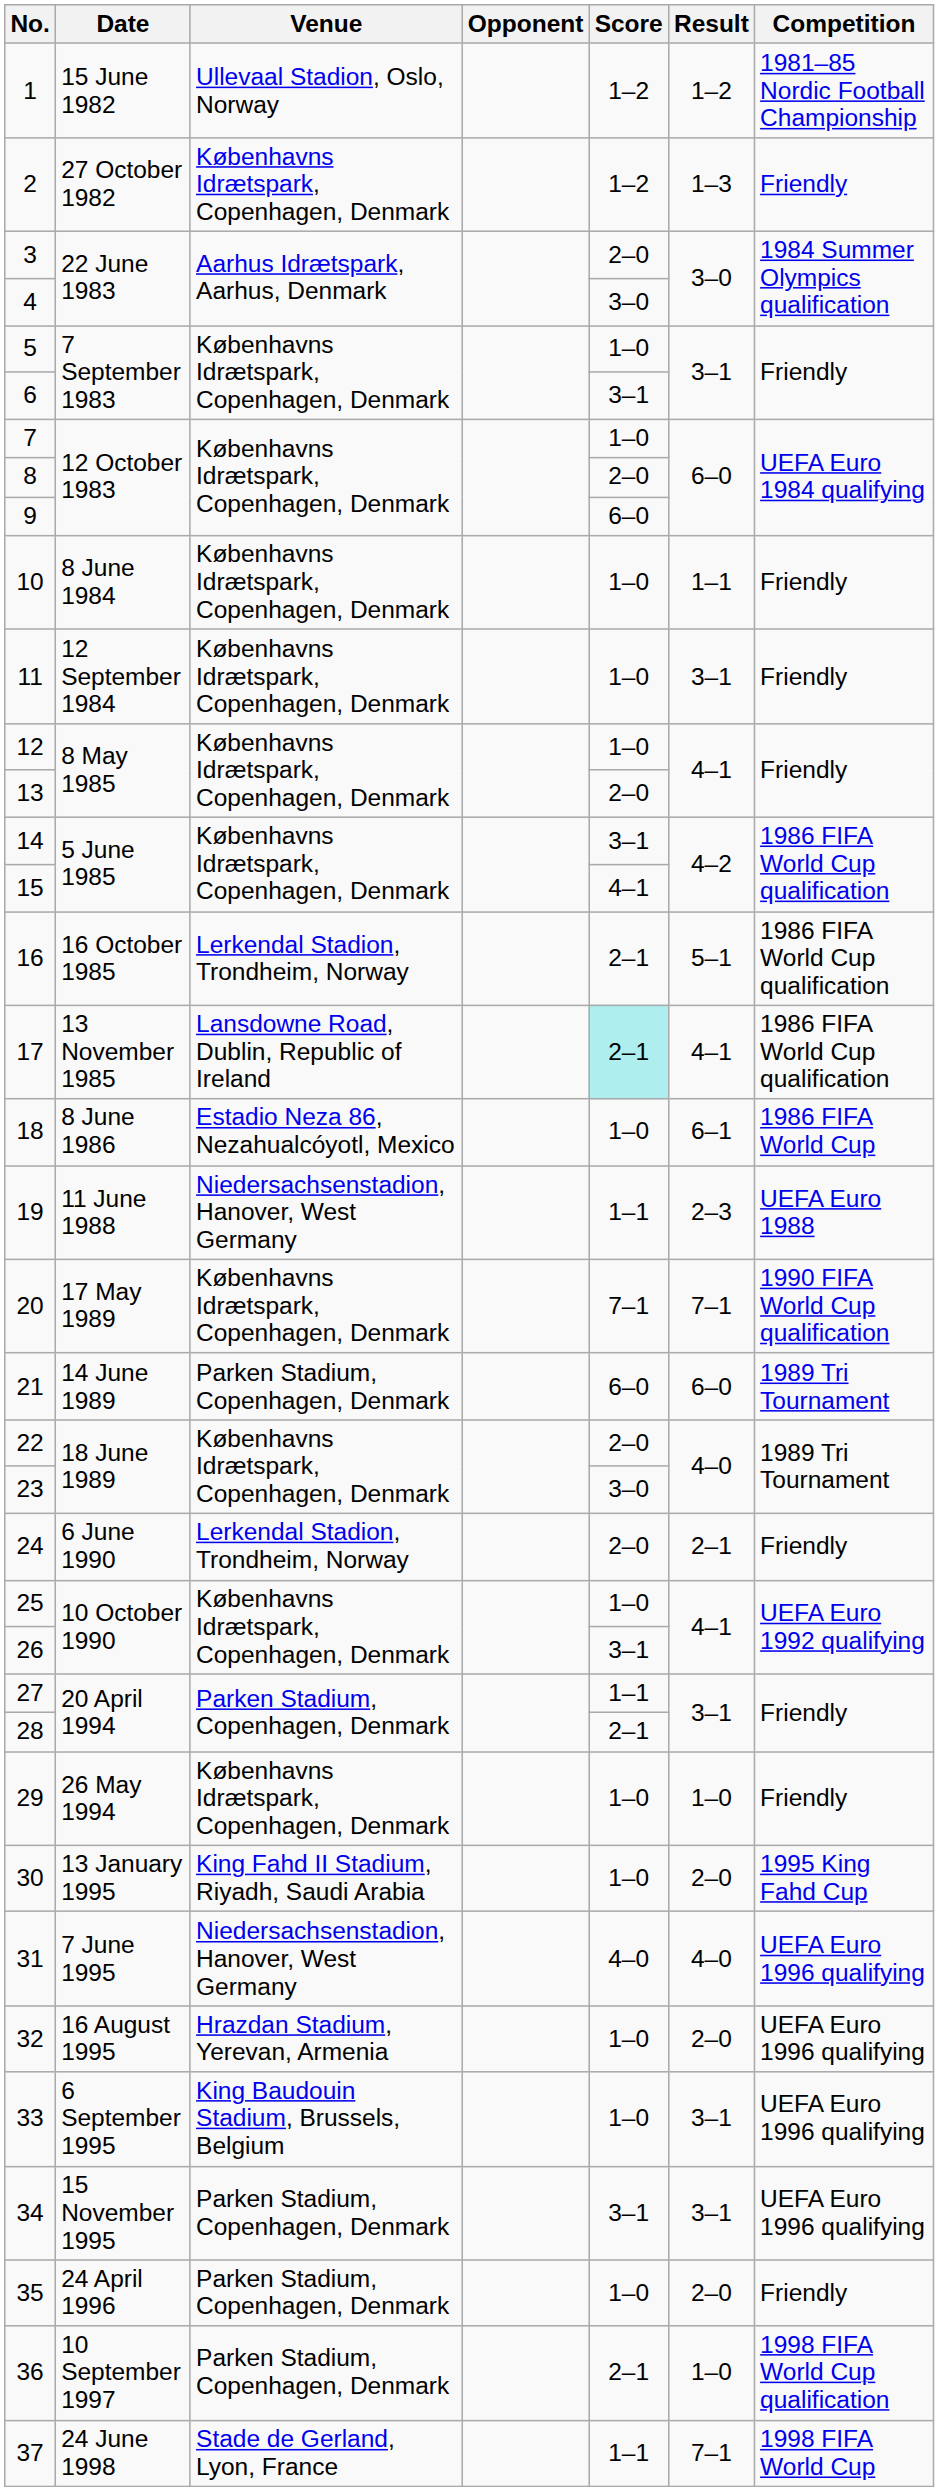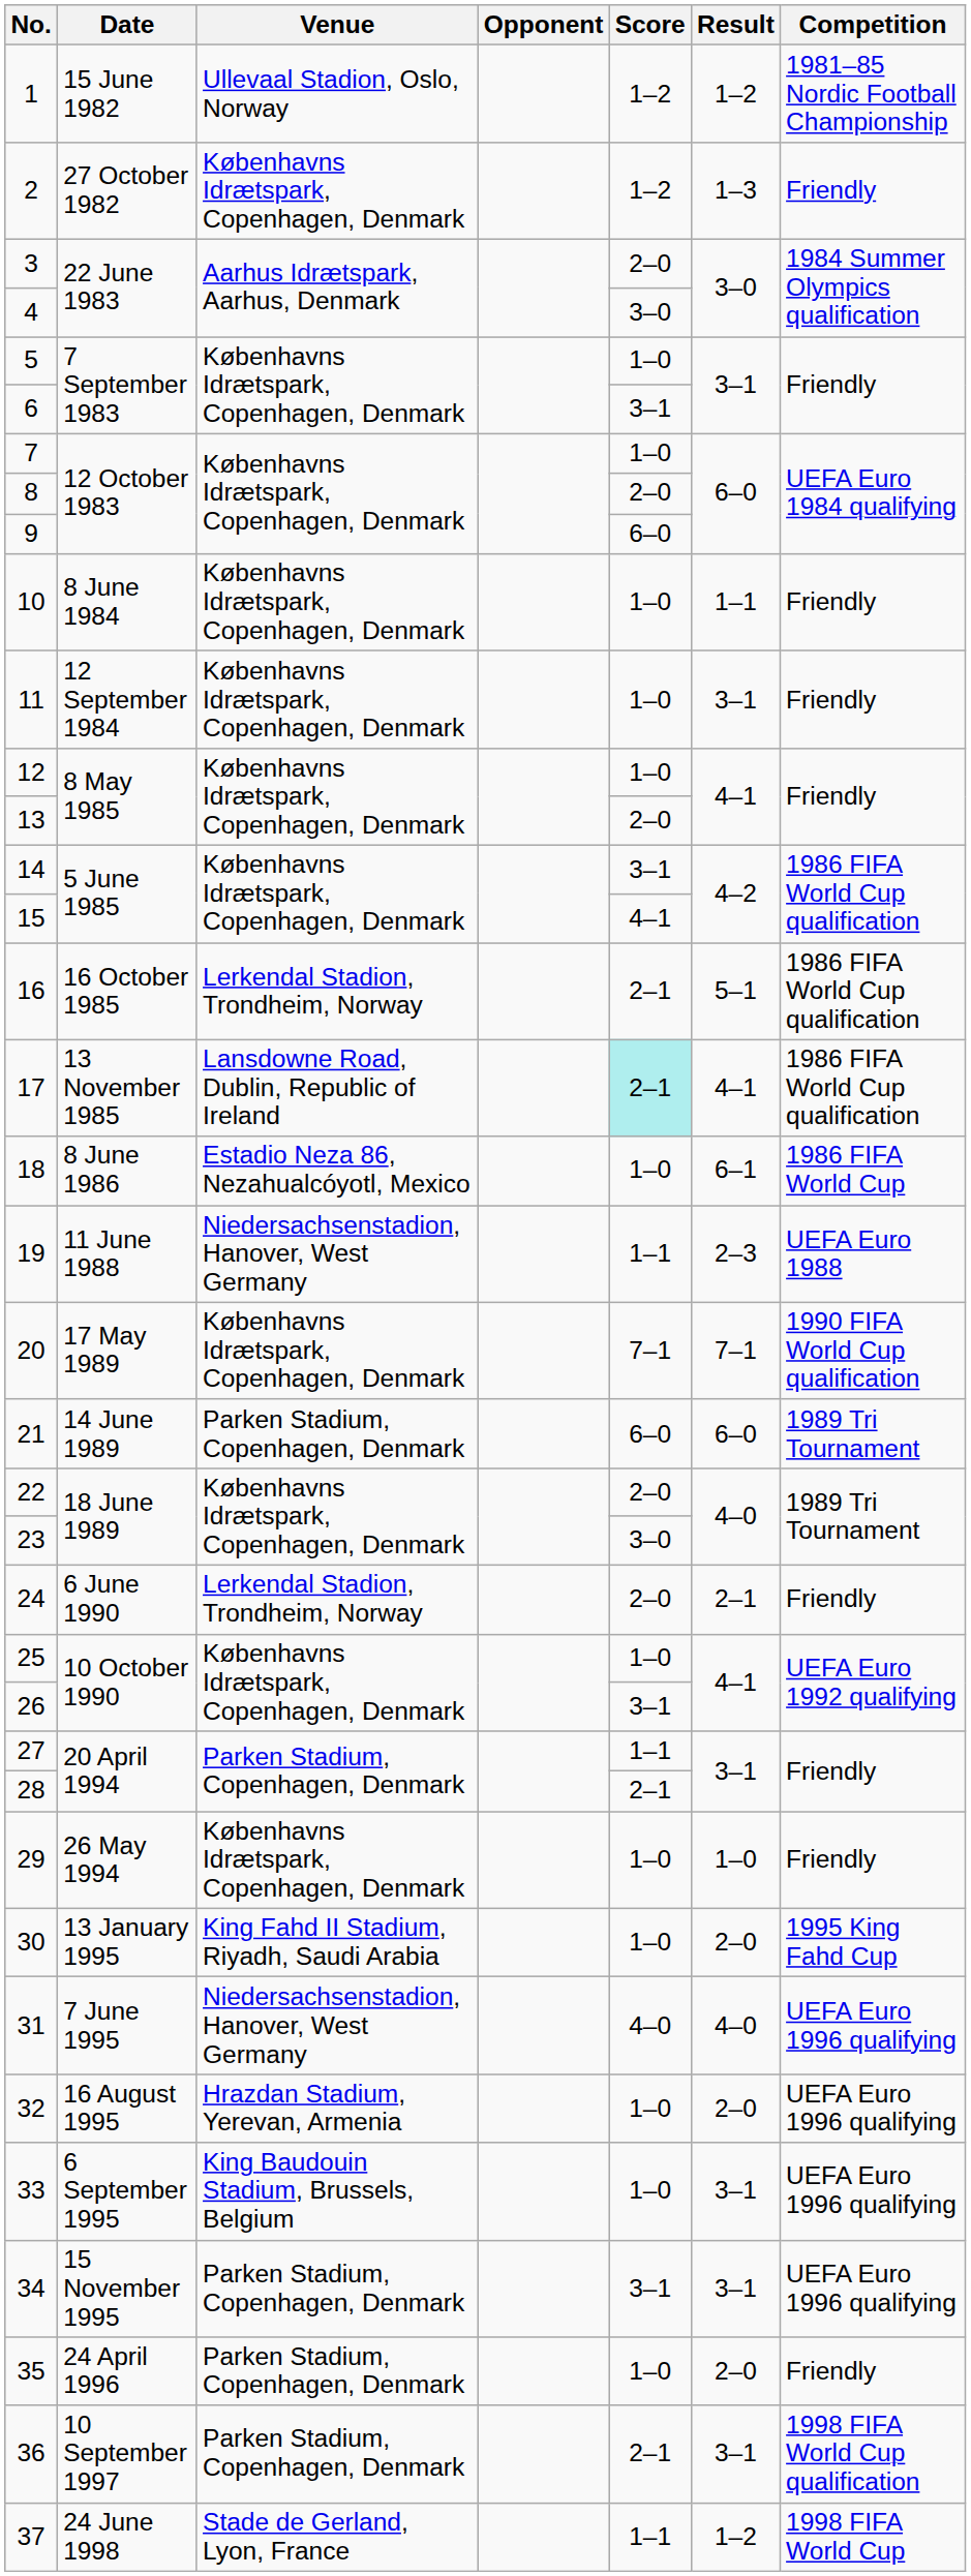 <table class="wikitable sortable">
 <tr>
 <th scope="col">No.</th>
 <th scope="col">Date</th>
 <th scope="col">Venue</th>
 <th scope="col">Opponent</th>
 <th scope="col">Score</th>
 <th scope="col">Result</th>
 <th scope="col">Competition</th>
 </tr>
 <tr>
 <td align="center">1</td>
 <td>15 June 1982</td>
 <td><a href='#'>Ullevaal Stadion</a>, Oslo, Norway</td>
 <td></td>
 <td align="center">1–2</td>
 <td align="center">1–2</td>
 <td><a href='#'>1981–85 Nordic Football Championship</a></td>
 </tr>
 <tr>
 <td align="center">2</td>
 <td>27 October 1982</td>
 <td><a href='#'>Københavns Idrætspark</a>, Copenhagen, Denmark</td>
 <td></td>
 <td align="center">1–2</td>
 <td align="center">1–3</td>
 <td><a href='#'>Friendly</a></td>
 </tr>
 <tr>
 <td align="center">3</td>
 <td rowspan="2">22 June 1983</td>
 <td rowspan="2"><a href='#'>Aarhus Idrætspark</a>, Aarhus, Denmark</td>
 <td rowspan="2"></td>
 <td align="center">2–0</td>
 <td rowspan="2" style="text-align:center">3–0</td>
 <td rowspan="2"><a href='#'>1984 Summer Olympics qualification</a></td>
 </tr>
 <tr>
 <td align="center">4</td>
 <td align="center">3–0</td>
 </tr>
 <tr>
 <td align="center">5</td>
 <td rowspan="2">7 September 1983</td>
 <td rowspan="2">Københavns Idrætspark, Copenhagen, Denmark</td>
 <td rowspan="2"></td>
 <td align="center">1–0</td>
 <td rowspan="2" style="text-align:center">3–1</td>
 <td rowspan="2">Friendly</td>
 </tr>
 <tr>
 <td align="center">6</td>
 <td align="center">3–1</td>
 </tr>
 <tr>
 <td align="center">7</td>
 <td rowspan="3">12 October 1983</td>
 <td rowspan="3">Københavns Idrætspark, Copenhagen, Denmark</td>
 <td rowspan="3"></td>
 <td align="center">1–0</td>
 <td rowspan="3" style="text-align:center">6–0</td>
 <td rowspan="3"><a href='#'>UEFA Euro 1984 qualifying</a></td>
 </tr>
 <tr>
 <td align="center">8</td>
 <td align="center">2–0</td>
 </tr>
 <tr>
 <td align="center">9</td>
 <td align="center">6–0</td>
 </tr>
 <tr>
 <td align="center">10</td>
 <td>8 June 1984</td>
 <td>Københavns Idrætspark, Copenhagen, Denmark</td>
 <td></td>
 <td align="center">1–0</td>
 <td align="center">1–1</td>
 <td>Friendly</td>
 </tr>
 <tr>
 <td align="center">11</td>
 <td>12 September 1984</td>
 <td>Københavns Idrætspark, Copenhagen, Denmark</td>
 <td></td>
 <td align="center">1–0</td>
 <td align="center">3–1</td>
 <td>Friendly</td>
 </tr>
 <tr>
 <td align="center">12</td>
 <td rowspan="2">8 May 1985</td>
 <td rowspan="2">Københavns Idrætspark, Copenhagen, Denmark</td>
 <td rowspan="2"></td>
 <td align="center">1–0</td>
 <td rowspan="2" style="text-align:center">4–1</td>
 <td rowspan="2">Friendly</td>
 </tr>
 <tr>
 <td align="center">13</td>
 <td align="center">2–0</td>
 </tr>
 <tr>
 <td align="center">14</td>
 <td rowspan="2">5 June 1985</td>
 <td rowspan="2">Københavns Idrætspark, Copenhagen, Denmark</td>
 <td rowspan="2"></td>
 <td align="center">3–1</td>
 <td rowspan="2" style="text-align:center">4–2</td>
 <td rowspan="2"><a href='#'>1986 FIFA World Cup qualification</a></td>
 </tr>
 <tr>
 <td align="center">15</td>
 <td align="center">4–1</td>
 </tr>
 <tr>
 <td align="center">16</td>
 <td>16 October 1985</td>
 <td><a href='#'>Lerkendal Stadion</a>, Trondheim, Norway</td>
 <td></td>
 <td align="center">2–1</td>
 <td align="center">5–1</td>
 <td>1986 FIFA World Cup qualification</td>
 </tr>
 <tr>
 <td align="center">17</td>
 <td>13 November 1985</td>
 <td><a href='#'>Lansdowne Road</a>, Dublin, Republic of Ireland</td>
 <td></td>
 <td align="center" style="background: paleturquoise;">2–1</td>
 <td align="center">4–1</td>
 <td>1986 FIFA World Cup qualification</td>
 </tr>
 <tr>
 <td align="center">18</td>
 <td>8 June 1986</td>
 <td><a href='#'>Estadio Neza 86</a>, Nezahualcóyotl, Mexico</td>
 <td></td>
 <td align="center">1–0</td>
 <td align="center">6–1</td>
 <td><a href='#'>1986 FIFA World Cup</a></td>
 </tr>
 <tr>
 <td align="center">19</td>
 <td>11 June 1988</td>
 <td><a href='#'>Niedersachsenstadion</a>, Hanover, West Germany</td>
 <td></td>
 <td align="center">1–1</td>
 <td align="center">2–3</td>
 <td><a href='#'>UEFA Euro 1988</a></td>
 </tr>
 <tr>
 <td align="center">20</td>
 <td>17 May 1989</td>
 <td>Københavns Idrætspark, Copenhagen, Denmark</td>
 <td></td>
 <td align="center">7–1</td>
 <td align="center">7–1</td>
 <td><a href='#'>1990 FIFA World Cup qualification</a></td>
 </tr>
 <tr>
 <td align="center">21</td>
 <td>14 June 1989</td>
 <td>Parken Stadium, Copenhagen, Denmark</td>
 <td></td>
 <td align="center">6–0</td>
 <td align="center">6–0</td>
 <td><a href='#'>1989 Tri Tournament</a></td>
 </tr>
 <tr>
 <td align="center">22</td>
 <td rowspan="2">18 June 1989</td>
 <td rowspan="2">Københavns Idrætspark, Copenhagen, Denmark</td>
 <td rowspan="2"></td>
 <td align="center">2–0</td>
 <td rowspan="2" style="text-align:center">4–0</td>
 <td rowspan="2">1989 Tri Tournament</td>
 </tr>
 <tr>
 <td align="center">23</td>
 <td align="center">3–0</td>
 </tr>
 <tr>
 <td align="center">24</td>
 <td>6 June 1990</td>
 <td><a href='#'>Lerkendal Stadion</a>, Trondheim, Norway</td>
 <td></td>
 <td align="center">2–0</td>
 <td align="center">2–1</td>
 <td>Friendly</td>
 </tr>
 <tr>
 <td align="center">25</td>
 <td rowspan="2">10 October 1990</td>
 <td rowspan="2">Københavns Idrætspark, Copenhagen, Denmark</td>
 <td rowspan="2"></td>
 <td align="center">1–0</td>
 <td rowspan="2" style="text-align:center">4–1</td>
 <td rowspan="2"><a href='#'>UEFA Euro 1992 qualifying</a></td>
 </tr>
 <tr>
 <td align="center">26</td>
 <td align="center">3–1</td>
 </tr>
 <tr>
 <td align="center">27</td>
 <td rowspan="2">20 April 1994</td>
 <td rowspan="2"><a href='#'>Parken Stadium</a>, Copenhagen, Denmark</td>
 <td rowspan="2"></td>
 <td align="center">1–1</td>
 <td rowspan="2" style="text-align:center">3–1</td>
 <td rowspan="2">Friendly</td>
 </tr>
 <tr>
 <td align="center">28</td>
 <td align="center">2–1</td>
 </tr>
 <tr>
 <td align="center">29</td>
 <td>26 May 1994</td>
 <td>Københavns Idrætspark, Copenhagen, Denmark</td>
 <td></td>
 <td align="center">1–0</td>
 <td align="center">1–0</td>
 <td>Friendly</td>
 </tr>
 <tr>
 <td align="center">30</td>
 <td>13 January 1995</td>
 <td><a href='#'>King Fahd II Stadium</a>, Riyadh, Saudi Arabia</td>
 <td></td>
 <td align="center">1–0</td>
 <td align="center">2–0</td>
 <td><a href='#'>1995 King Fahd Cup</a></td>
 </tr>
 <tr>
 <td align="center">31</td>
 <td>7 June 1995</td>
 <td><a href='#'>Niedersachsenstadion</a>, Hanover, West Germany</td>
 <td></td>
 <td align="center">4–0</td>
 <td align="center">4–0</td>
 <td><a href='#'>UEFA Euro 1996 qualifying</a></td>
 </tr>
 <tr>
 <td align="center">32</td>
 <td>16 August 1995</td>
 <td><a href='#'>Hrazdan Stadium</a>, Yerevan, Armenia</td>
 <td></td>
 <td align="center">1–0</td>
 <td align="center">2–0</td>
 <td>UEFA Euro 1996 qualifying</td>
 </tr>
 <tr>
 <td align="center">33</td>
 <td>6 September 1995</td>
 <td><a href='#'>King Baudouin Stadium</a>, Brussels, Belgium</td>
 <td></td>
 <td align="center">1–0</td>
 <td align="center">3–1</td>
 <td>UEFA Euro 1996 qualifying</td>
 </tr>
 <tr>
 <td align="center">34</td>
 <td>15 November 1995</td>
 <td>Parken Stadium, Copenhagen, Denmark</td>
 <td></td>
 <td align="center">3–1</td>
 <td align="center">3–1</td>
 <td>UEFA Euro 1996 qualifying</td>
 </tr>
 <tr>
 <td align="center">35</td>
 <td>24 April 1996</td>
 <td>Parken Stadium, Copenhagen, Denmark</td>
 <td></td>
 <td align="center">1–0</td>
 <td align="center">2–0</td>
 <td>Friendly</td>
 </tr>
 <tr>
 <td align="center">36</td>
 <td>10 September 1997</td>
 <td>Parken Stadium, Copenhagen, Denmark</td>
 <td></td>
 <td align="center">2–1</td>
-<td align="center">1–0</td>
+<td align="center">3–1</td>
 <td><a href='#'>1998 FIFA World Cup qualification</a></td>
 </tr>
 <tr>
 <td align="center">37</td>
 <td>24 June 1998</td>
 <td><a href='#'>Stade de Gerland</a>, Lyon, France</td>
 <td></td>
 <td align="center">1–1</td>
-<td align="center">7–1</td>
+<td align="center">1–2</td>
 <td><a href='#'>1998 FIFA World Cup</a></td>
 </tr>
 </table>
